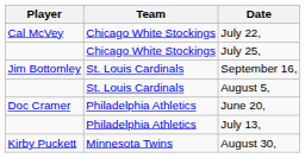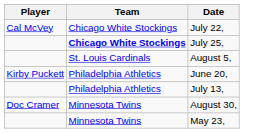 <table class="wikitable sortable">
 <tr>
 <th>Player</th>
 <th>Team</th>
 <th>Date</th>
 </tr>
 <tr>
 <td><a href='#'>Cal McVey</a></td>
 <td><a href='#'>Chicago White Stockings</a></td>
 <td>July 22, </td>
 </tr>
 <tr>
 <td></td>
-<td><a href='#'>Chicago White Stockings</a></td>
+<td><strong><a href='#'>Chicago White Stockings</a></strong></td>
 <td>July 25, </td>
-</tr>
-<tr>
-<td><a href='#'>Jim Bottomley</a></td>
-<td><a href='#'>St. Louis Cardinals</a></td>
-<td>September 16, </td>
 </tr>
 <tr>
 <td></td>
 <td><a href='#'>St. Louis Cardinals</a></td>
 <td>August 5, </td>
 </tr>
 <tr>
-<td><a href='#'>Doc Cramer</a></td>
+<td><a href='#'>Kirby Puckett</a></td>
 <td><a href='#'>Philadelphia Athletics</a></td>
 <td>June 20, </td>
 </tr>
 <tr>
 <td></td>
 <td><a href='#'>Philadelphia Athletics</a></td>
 <td>July 13, </td>
 </tr>
 <tr>
-<td><a href='#'>Kirby Puckett</a></td>
+<td><a href='#'>Doc Cramer</a></td>
 <td><a href='#'>Minnesota Twins</a></td>
 <td>August 30, </td>
 </tr>
+<tr>
+<td></td>
+<td><a href='#'>Minnesota Twins</a></td>
+<td>May 23, </td>
+</tr>
 </table>
